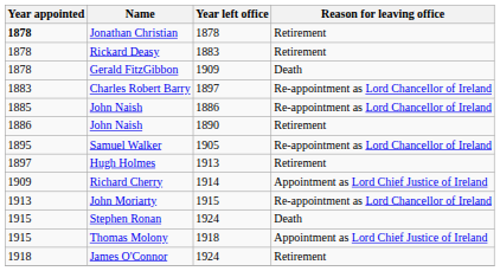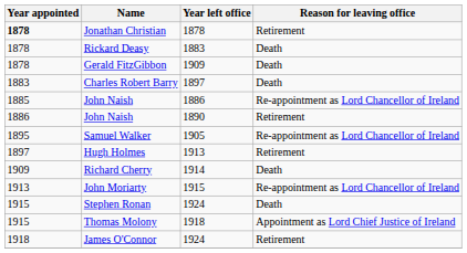 <table class="wikitable">
 <tr>
 <th>Year appointed</th>
 <th>Name</th>
 <th>Year left office</th>
 <th>Reason for leaving office</th>
 </tr>
 <tr>
 <td><strong>1878</strong></td>
 <td><a href='#'>Jonathan Christian</a></td>
 <td>1878</td>
 <td>Retirement</td>
 </tr>
 <tr>
 <td>1878</td>
 <td><a href='#'>Rickard Deasy</a></td>
 <td>1883</td>
-<td>Retirement</td>
+<td>Death</td>
 </tr>
 <tr>
 <td>1878</td>
 <td><a href='#'>Gerald FitzGibbon</a></td>
 <td>1909</td>
 <td>Death</td>
 </tr>
 <tr>
 <td>1883</td>
 <td><a href='#'>Charles Robert Barry</a></td>
 <td>1897</td>
-<td>Re-appointment as <a href='#'>Lord Chancellor of Ireland</a></td>
+<td>Death</td>
 </tr>
 <tr>
 <td>1885</td>
 <td><a href='#'>John Naish</a></td>
 <td>1886</td>
 <td>Re-appointment as <a href='#'>Lord Chancellor of Ireland</a></td>
 </tr>
 <tr>
 <td>1886</td>
 <td><a href='#'>John Naish</a></td>
 <td>1890</td>
 <td>Retirement</td>
 </tr>
 <tr>
 <td>1895</td>
 <td><a href='#'>Samuel Walker</a></td>
 <td>1905</td>
 <td>Re-appointment as <a href='#'>Lord Chancellor of Ireland</a></td>
 </tr>
 <tr>
 <td>1897</td>
 <td><a href='#'>Hugh Holmes</a></td>
 <td>1913</td>
 <td>Retirement</td>
 </tr>
 <tr>
 <td>1909</td>
 <td><a href='#'>Richard Cherry</a></td>
 <td>1914</td>
-<td>Appointment as <a href='#'>Lord Chief Justice of Ireland</a></td>
+<td>Death</td>
 </tr>
 <tr>
 <td>1913</td>
 <td><a href='#'>John Moriarty</a></td>
 <td>1915</td>
 <td>Re-appointment as <a href='#'>Lord Chancellor of Ireland</a></td>
 </tr>
 <tr>
 <td>1915</td>
 <td><a href='#'>Stephen Ronan</a></td>
 <td>1924</td>
 <td>Death</td>
 </tr>
 <tr>
 <td>1915</td>
 <td><a href='#'>Thomas Molony</a></td>
 <td>1918</td>
 <td>Appointment as <a href='#'>Lord Chief Justice of Ireland</a></td>
 </tr>
 <tr>
 <td>1918</td>
 <td><a href='#'>James O'Connor</a></td>
 <td>1924</td>
 <td>Retirement</td>
 </tr>
 <tr>
 </tr>
 </table>
